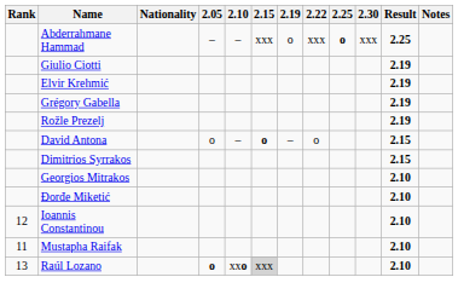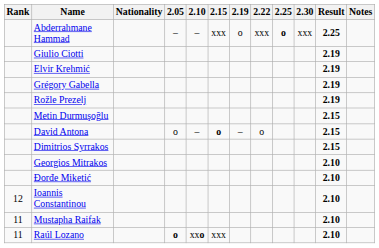 <table class="wikitable sortable" style="text-align:center">
 <tr>
 <th>Rank</th>
 <th>Name</th>
 <th>Nationality</th>
 <th>2.05</th>
 <th>2.10</th>
 <th>2.15</th>
 <th>2.19</th>
 <th>2.22</th>
 <th>2.25</th>
 <th>2.30</th>
 <th>Result</th>
 <th>Notes</th>
 </tr>
 <tr>
 <td></td>
 <td align=left><a href='#'>Abderrahmane Hammad</a></td>
 <td align=left></td>
 <td>–</td>
 <td>–</td>
 <td>xxx</td>
 <td>o</td>
 <td>xxx</td>
 <td><strong>o</strong></td>
 <td>xxx</td>
 <td><strong>2.25</strong></td>
 <td></td>
 </tr>
 <tr>
 <td></td>
 <td align=left><a href='#'>Giulio Ciotti</a></td>
 <td align=left></td>
 <td></td>
 <td></td>
 <td></td>
 <td></td>
 <td></td>
 <td></td>
 <td></td>
 <td><strong>2.19</strong></td>
 <td></td>
 </tr>
 <tr>
 <td></td>
 <td align=left><a href='#'>Elvir Krehmić</a></td>
 <td align=left></td>
 <td></td>
 <td></td>
 <td></td>
 <td></td>
 <td></td>
 <td></td>
 <td></td>
 <td><strong>2.19</strong></td>
 <td></td>
 </tr>
 <tr>
 <td></td>
 <td align=left><a href='#'>Grégory Gabella</a></td>
 <td align=left></td>
 <td></td>
 <td></td>
 <td></td>
 <td></td>
 <td></td>
 <td></td>
 <td></td>
 <td><strong>2.19</strong></td>
 <td></td>
 </tr>
 <tr>
 <td></td>
 <td align=left><a href='#'>Rožle Prezelj</a></td>
 <td align=left></td>
 <td></td>
 <td></td>
 <td></td>
 <td></td>
 <td></td>
 <td></td>
 <td></td>
 <td><strong>2.19</strong></td>
 <td></td>
 </tr>
 <tr>
 <td></td>
+<td align=left><a href='#'>Metin Durmuşoğlu</a></td>
+<td align=left></td>
+<td></td>
+<td></td>
+<td></td>
+<td></td>
+<td></td>
+<td></td>
+<td></td>
+<td><strong>2.15</strong></td>
+<td></td>
+</tr>
+<tr>
+<td></td>
 <td align=left><a href='#'>David Antona</a></td>
 <td align=left></td>
 <td>o</td>
 <td>–</td>
 <td><strong>o</strong></td>
 <td>–</td>
 <td>o</td>
 <td></td>
 <td></td>
 <td><strong>2.15</strong></td>
 <td></td>
 </tr>
 <tr>
 <td></td>
 <td align=left><a href='#'>Dimitrios Syrrakos</a></td>
 <td align=left></td>
 <td></td>
 <td></td>
 <td></td>
 <td></td>
 <td></td>
 <td></td>
 <td></td>
 <td><strong>2.15</strong></td>
 <td></td>
 </tr>
 <tr>
 <td></td>
 <td align=left><a href='#'>Georgios Mitrakos</a></td>
 <td align=left></td>
 <td></td>
 <td></td>
 <td></td>
 <td></td>
 <td></td>
 <td></td>
 <td></td>
 <td><strong>2.10</strong></td>
 <td></td>
 </tr>
 <tr>
 <td></td>
 <td align=left><a href='#'>Đorđe Miketić</a></td>
 <td align=left></td>
 <td></td>
 <td></td>
 <td></td>
 <td></td>
 <td></td>
 <td></td>
 <td></td>
 <td><strong>2.10</strong></td>
 <td></td>
 </tr>
 <tr>
 <td>12</td>
 <td align=left><a href='#'>Ioannis Constantinou</a></td>
 <td align=left></td>
 <td></td>
 <td></td>
 <td></td>
 <td></td>
 <td></td>
 <td></td>
 <td></td>
 <td><strong>2.10</strong></td>
 <td></td>
 </tr>
 <tr>
 <td>11</td>
 <td align=left><a href='#'>Mustapha Raifak</a></td>
 <td align=left></td>
 <td></td>
 <td></td>
 <td></td>
 <td></td>
 <td></td>
 <td></td>
 <td></td>
 <td><strong>2.10</strong></td>
 <td></td>
 </tr>
 <tr>
-<td>13</td>
+<td>11</td>
 <td align=left><a href='#'>Raúl Lozano</a></td>
 <td align=left></td>
 <td><strong>o</strong></td>
 <td>xx<strong>o</strong></td>
-<td style="background: lightgrey;">xxx</td>
+<td>xxx</td>
 <td></td>
 <td></td>
 <td></td>
 <td></td>
 <td><strong>2.10</strong></td>
 <td></td>
 </tr>
 </table>
